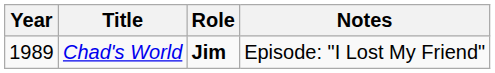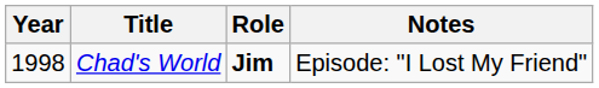 <table class="wikitable sortable">
 <tr>
 <th>Year</th>
 <th>Title</th>
 <th>Role</th>
 <th>Notes</th>
 </tr>
 <tr>
-<td>1989</td>
+<td>1998</td>
 <td><em><a href='#'>Chad's World</a></em></td>
 <td><strong>Jim</strong></td>
 <td>Episode: "I Lost My Friend"</td>
 </tr>
 </table>
